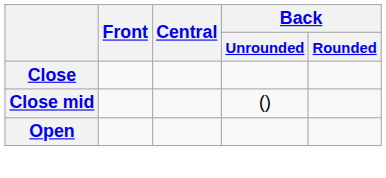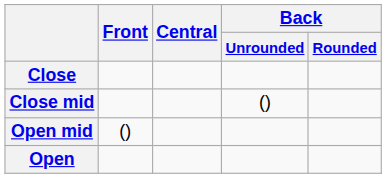 <table class="wikitable" style="margin: 1em auto 1em auto; text-align: center;">
 <tr>
 <th rowspan="2"></th>
 <th rowspan="2"><a href='#'>Front</a></th>
 <th rowspan="2"><a href='#'>Central</a></th>
 <th colspan="2"><a href='#'>Back</a></th>
 </tr>
 <tr>
 <th><small><a href='#'>Unrounded</a></small></th>
 <th><small><a href='#'>Rounded</a></small></th>
 </tr>
 <tr>
 <th><a href='#'>Close</a></th>
 <td> </td>
 <td></td>
 <td></td>
 <td> </td>
 </tr>
 <tr>
 <th><a href='#'>Close mid</a></th>
 <td> </td>
 <td></td>
 <td>()</td>
 <td> </td>
 </tr>
 <tr>
+<th><a href='#'>Open mid</a></th>
+<td>()</td>
+<td></td>
+<td></td>
+<td></td>
+</tr>
+<tr>
 <th><a href='#'>Open</a></th>
 <td></td>
 <td> </td>
 <td></td>
 </tr>
 </table>
